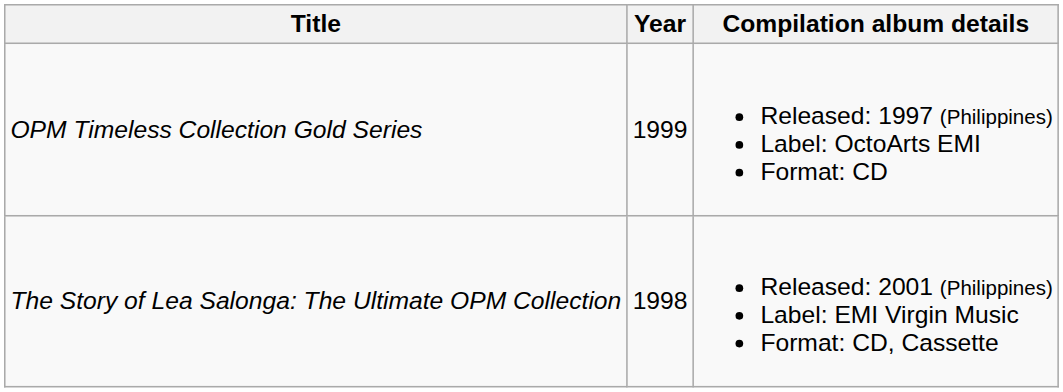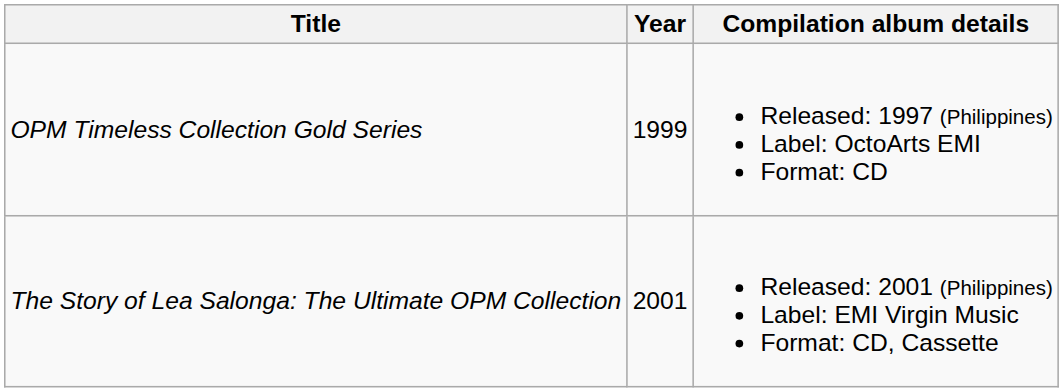 <table class="wikitable">
 <tr>
 <th>Title</th>
 <th>Year</th>
 <th>Compilation album details</th>
 </tr>
 <tr>
 <td><em>OPM Timeless Collection Gold Series</em></td>
 <td>1999</td>
 <td><br><ul><li>Released: 1997 <small>(Philippines)</small></li><li>Label: OctoArts EMI</li><li>Format: CD</li></ul></td>
 </tr>
 <tr>
 <td><em>The Story of Lea Salonga: The Ultimate OPM Collection</em></td>
-<td>1998</td>
+<td>2001</td>
 <td><br><ul><li>Released: 2001 <small>(Philippines)</small></li><li>Label: EMI Virgin Music</li><li>Format: CD, Cassette</li></ul></td>
 </tr>
 </table>
